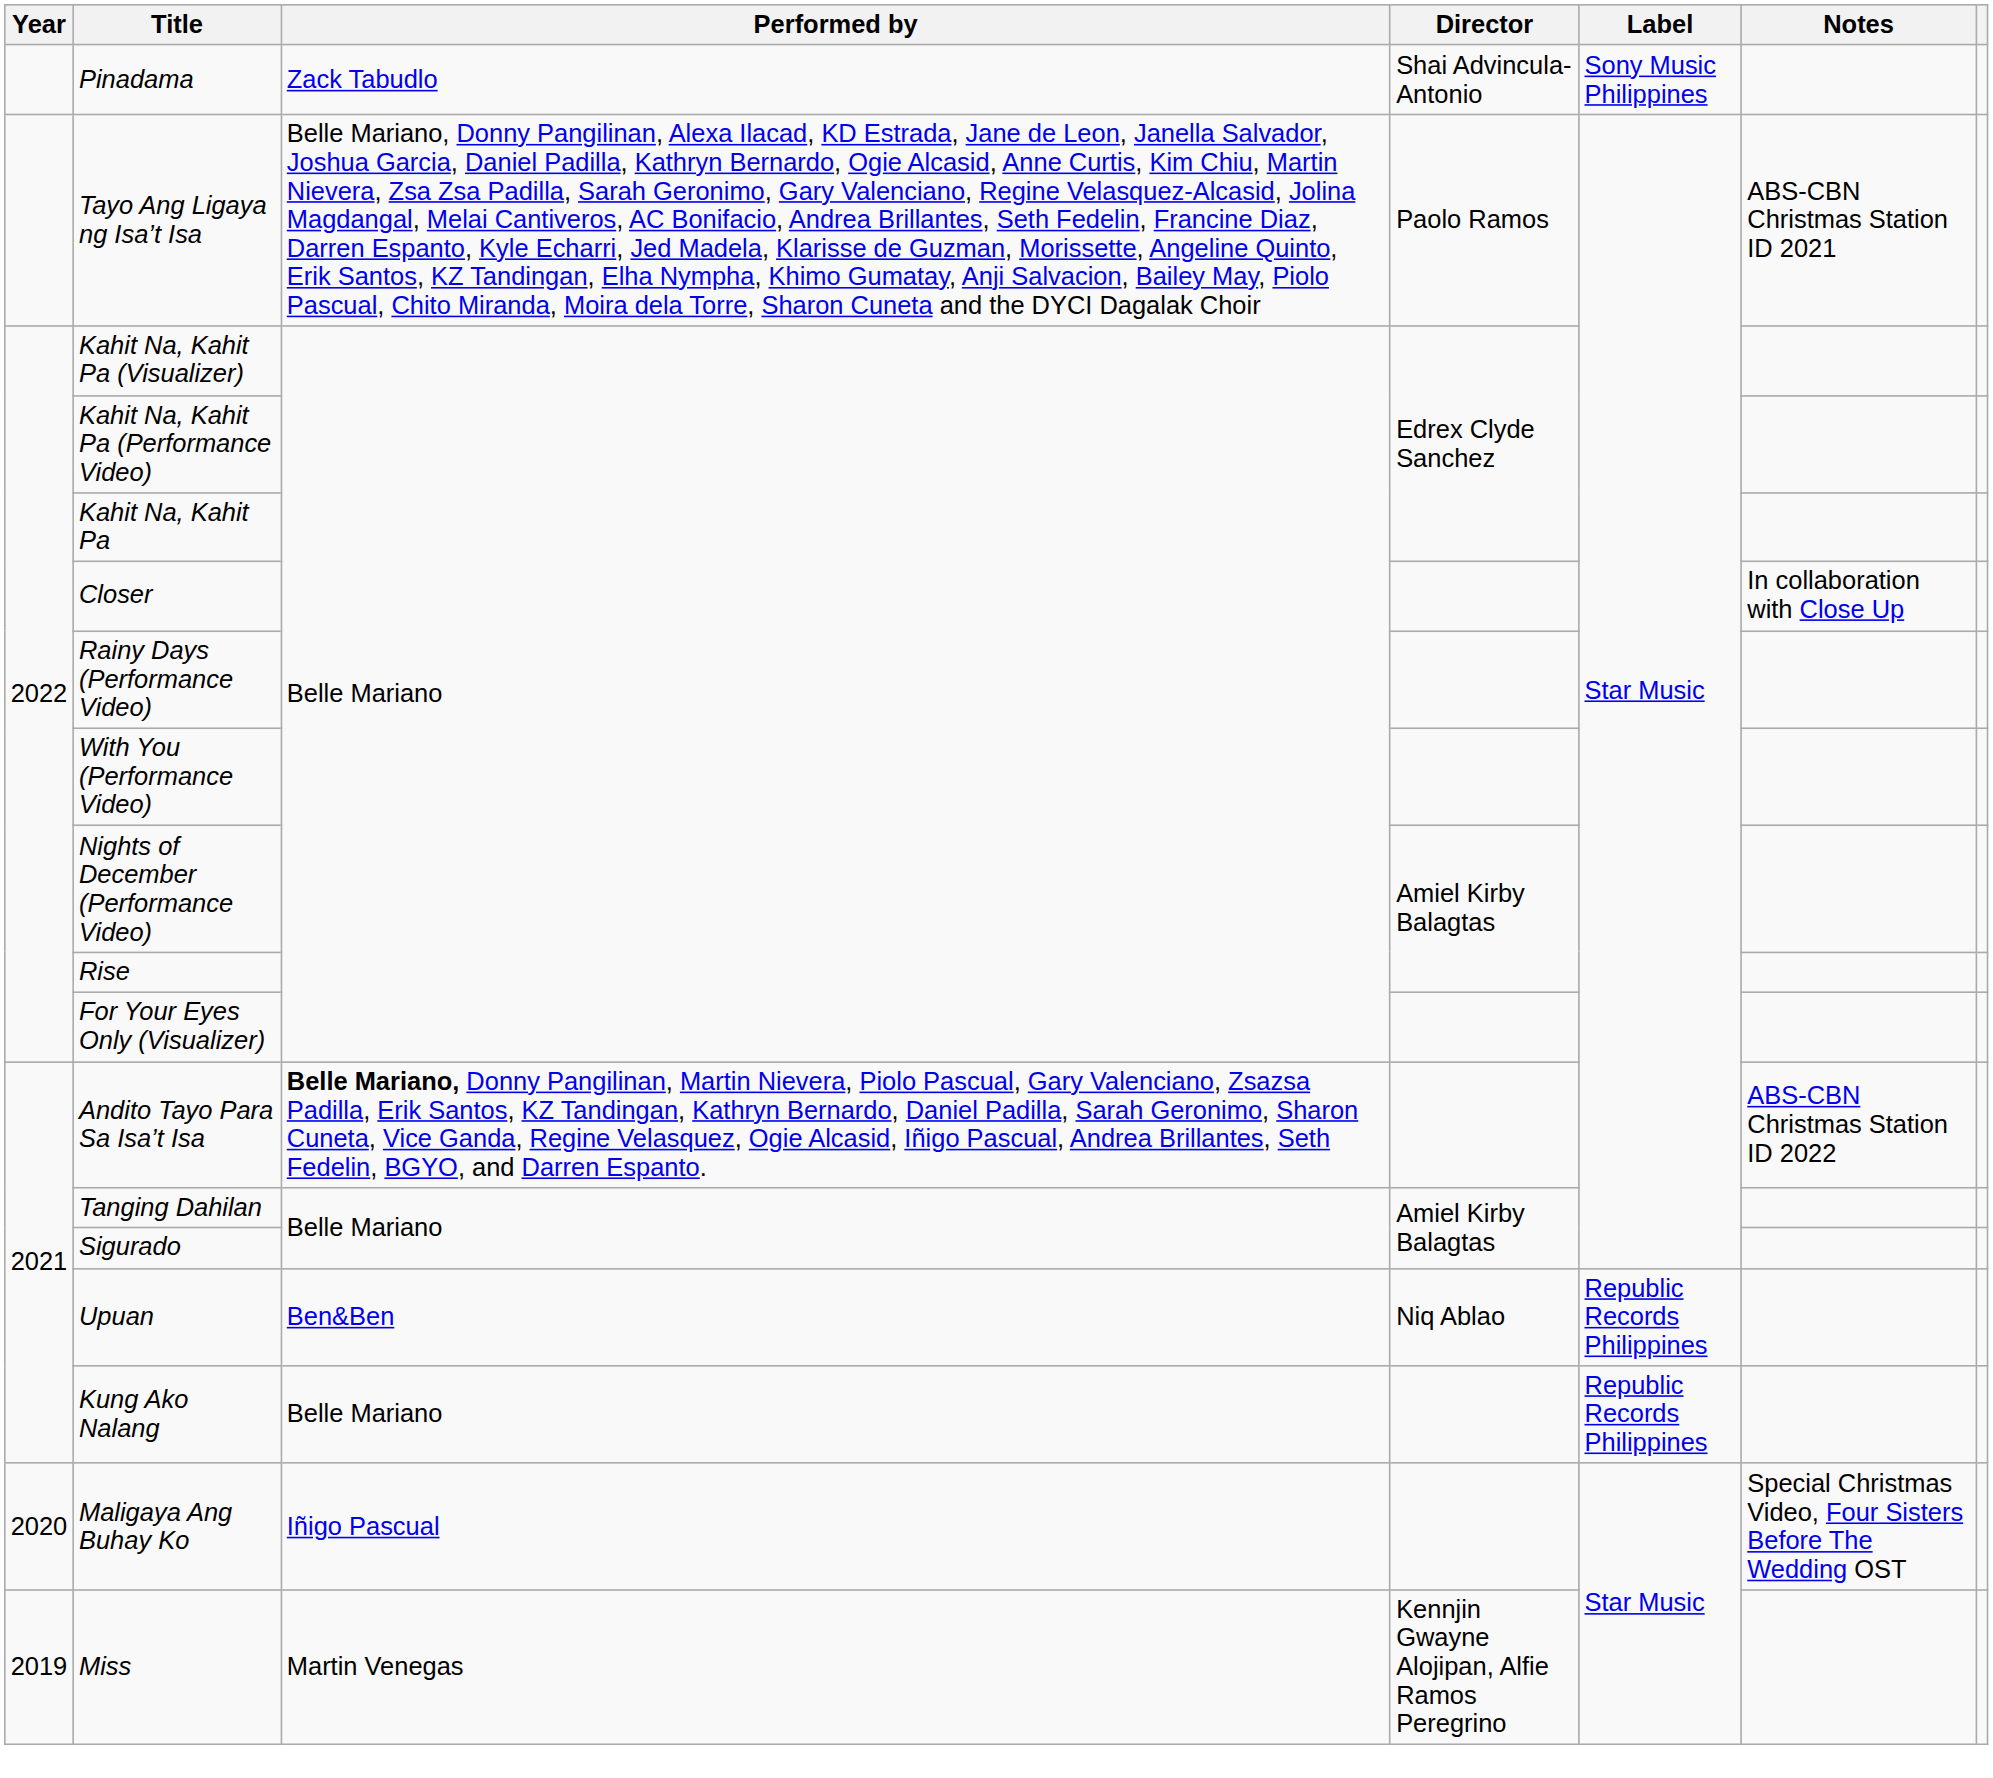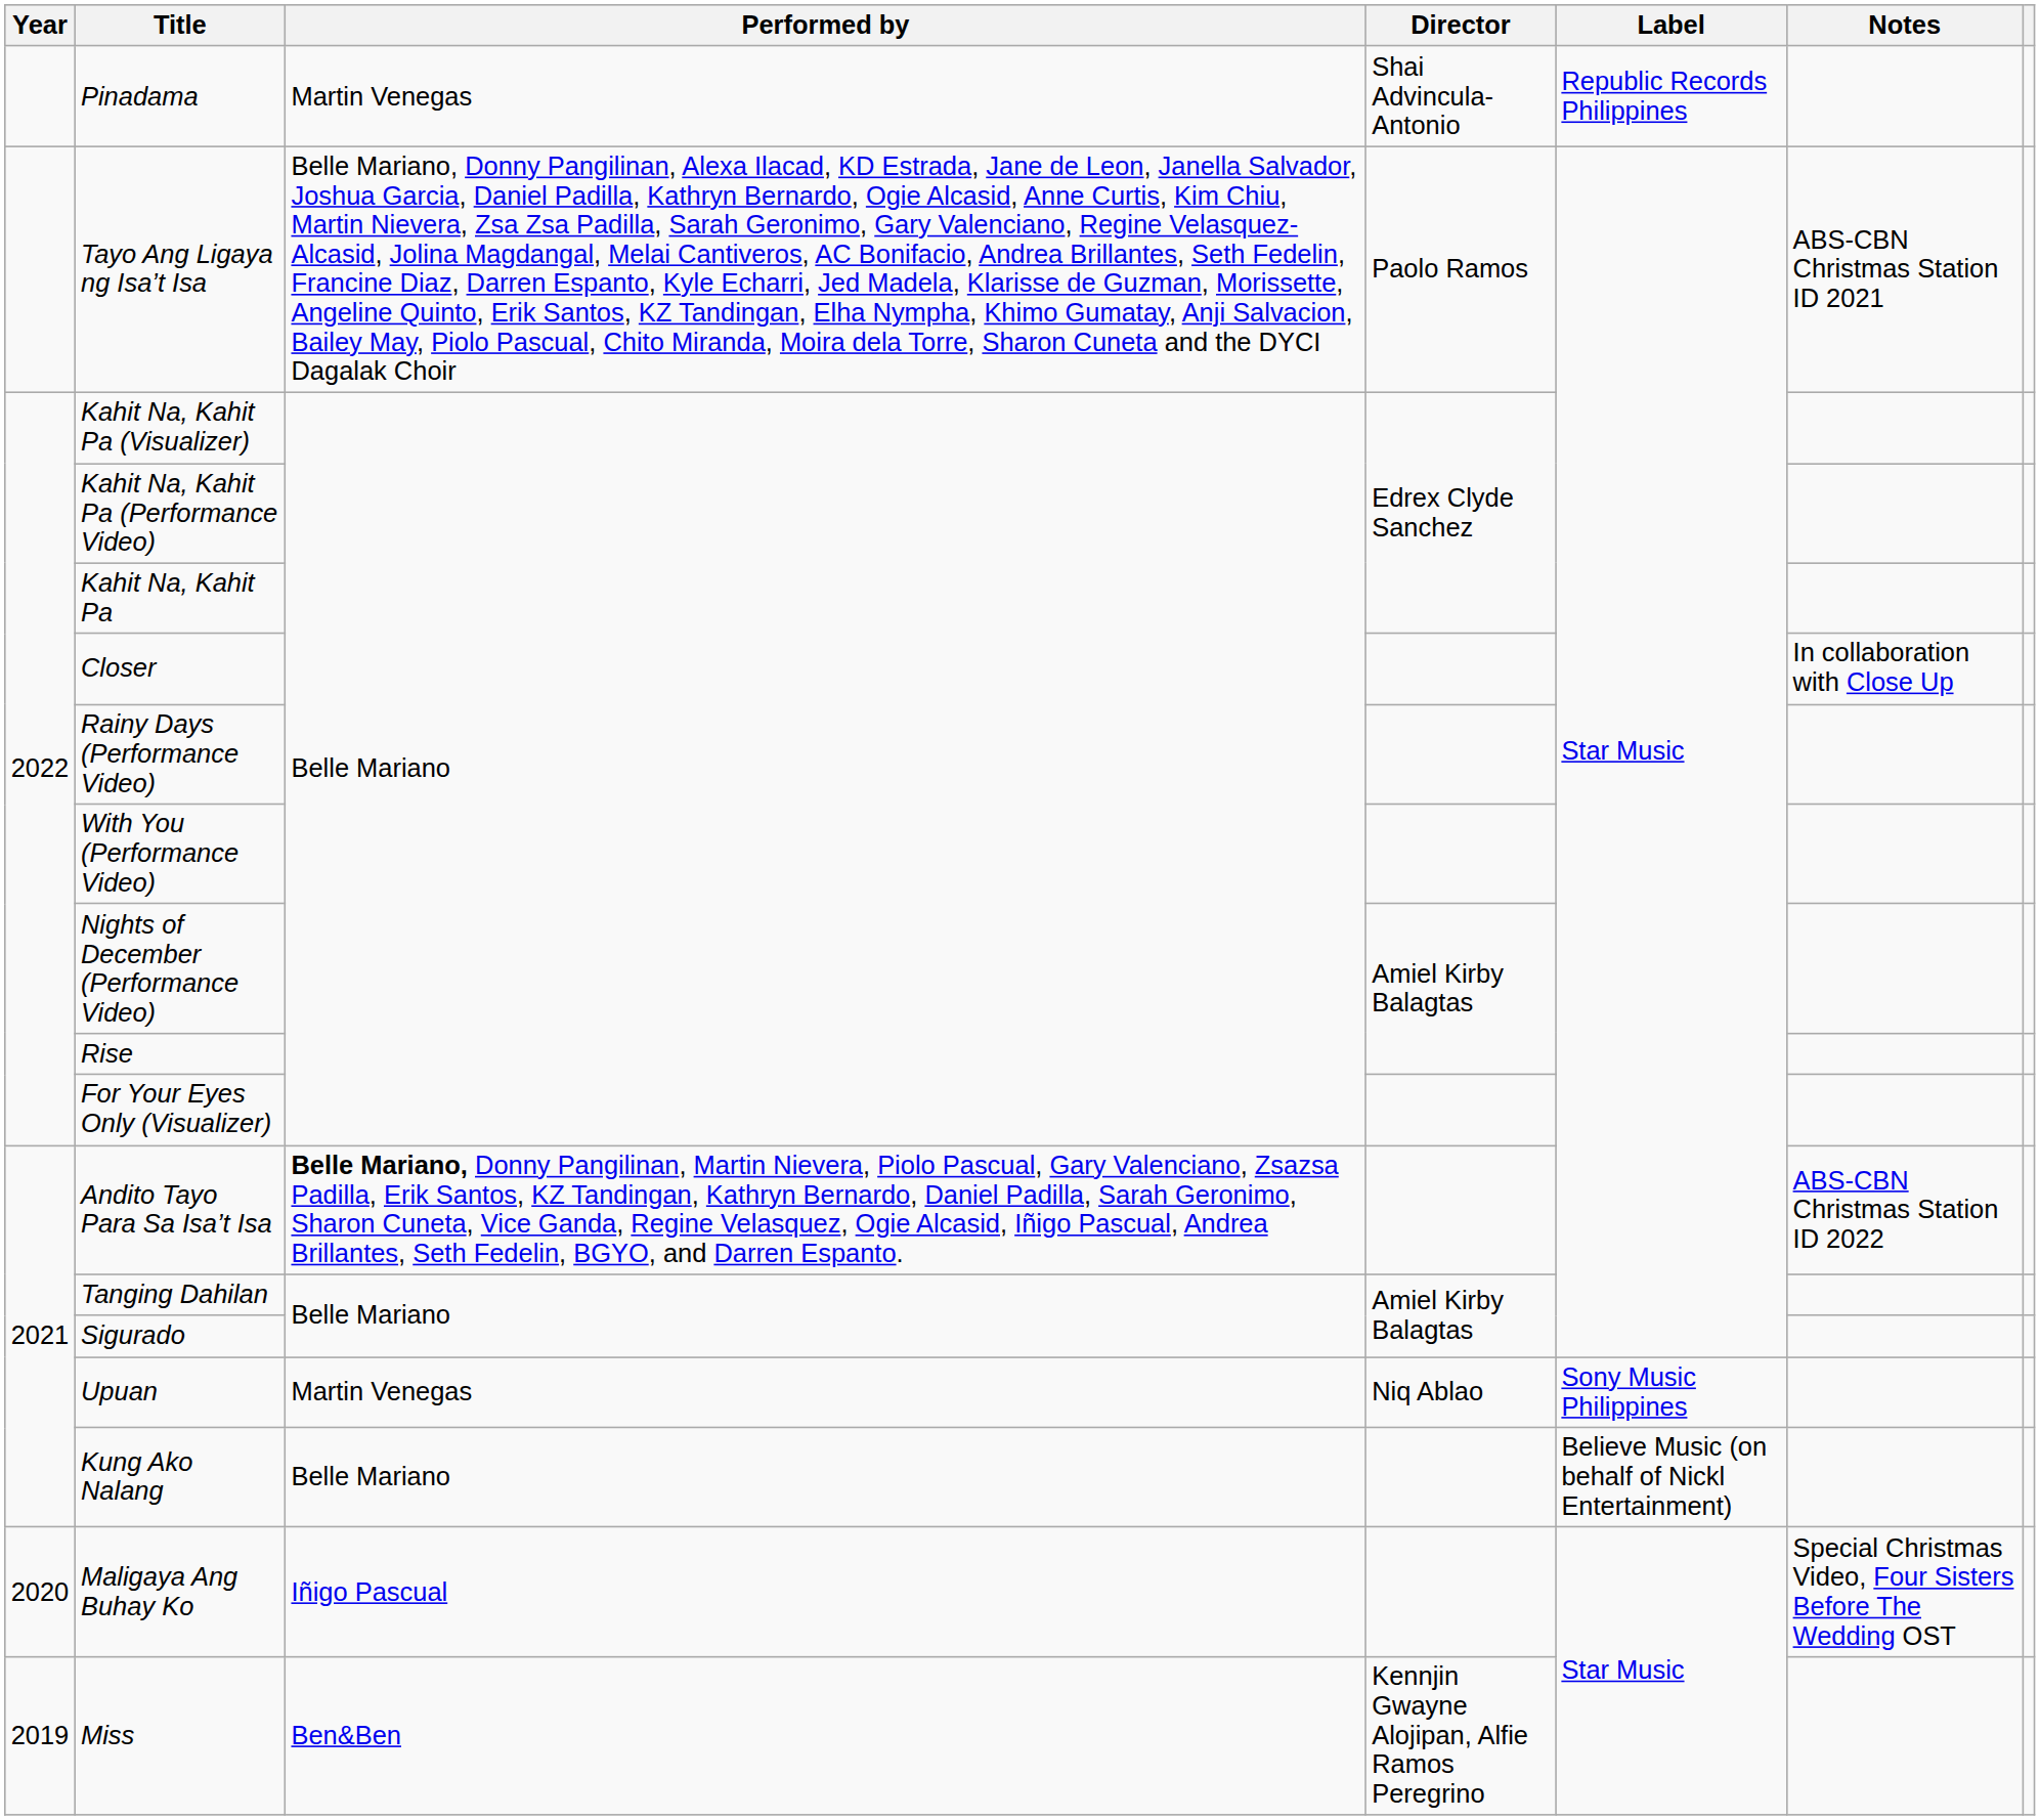 <table class="wikitable">
 <tr>
 <th>Year</th>
 <th>Title</th>
 <th>Performed by</th>
 <th>Director</th>
 <th>Label</th>
 <th>Notes</th>
 <th></th>
 </tr>
 <tr>
 <td></td>
 <td><em>Pinadama</em></td>
-<td><a href='#'>Zack Tabudlo</a></td>
+<td>Martin Venegas</td>
 <td>Shai Advincula-Antonio</td>
-<td><a href='#'>Sony Music Philippines</a></td>
+<td><a href='#'>Republic Records Philippines</a></td>
 <td></td>
 <td></td>
 </tr>
 <tr>
 <td></td>
 <td><em>Tayo Ang Ligaya ng Isa’t Isa</em></td>
 <td>Belle Mariano, <a href='#'>Donny Pangilinan</a>, <a href='#'>Alexa Ilacad</a>, <a href='#'>KD Estrada</a>, <a href='#'>Jane de Leon</a>, <a href='#'>Janella Salvador</a>, <a href='#'>Joshua Garcia</a>, <a href='#'>Daniel Padilla</a>, <a href='#'>Kathryn Bernardo</a>, <a href='#'>Ogie Alcasid</a>, <a href='#'>Anne Curtis</a>, <a href='#'>Kim Chiu</a>, <a href='#'>Martin Nievera</a>, <a href='#'>Zsa Zsa Padilla</a>, <a href='#'>Sarah Geronimo</a>, <a href='#'>Gary Valenciano</a>, <a href='#'>Regine Velasquez-Alcasid</a>, <a href='#'>Jolina Magdangal</a>, <a href='#'>Melai Cantiveros</a>, <a href='#'>AC Bonifacio</a>, <a href='#'>Andrea Brillantes</a>, <a href='#'>Seth Fedelin</a>, <a href='#'>Francine Diaz</a>, <a href='#'>Darren Espanto</a>, <a href='#'>Kyle Echarri</a>, <a href='#'>Jed Madela</a>, <a href='#'>Klarisse de Guzman</a>, <a href='#'>Morissette</a>, <a href='#'>Angeline Quinto</a>, <a href='#'>Erik Santos</a>, <a href='#'>KZ Tandingan</a>, <a href='#'>Elha Nympha</a>, <a href='#'>Khimo Gumatay</a>, <a href='#'>Anji Salvacion</a>, <a href='#'>Bailey May</a>, <a href='#'>Piolo Pascual</a>, <a href='#'>Chito Miranda</a>, <a href='#'>Moira dela Torre</a>, <a href='#'>Sharon Cuneta</a> and the DYCI Dagalak Choir</td>
 <td>Paolo Ramos</td>
 <td rowspan="13"><a href='#'>Star Music</a></td>
 <td>ABS-CBN Christmas Station ID 2021</td>
 <td></td>
 </tr>
 <tr>
 <td rowspan="9">2022</td>
 <td><em>Kahit Na, Kahit Pa (Visualizer)</em></td>
 <td rowspan="9">Belle Mariano</td>
 <td rowspan="3">Edrex Clyde Sanchez</td>
 <td></td>
 <td></td>
 </tr>
 <tr>
 <td><em>Kahit Na, Kahit Pa (Performance Video)</em></td>
 <td></td>
 <td></td>
 </tr>
 <tr>
 <td><em>Kahit Na, Kahit Pa</em></td>
 <td></td>
 <td></td>
 </tr>
 <tr>
 <td><em>Closer</em></td>
 <td></td>
 <td>In collaboration with <a href='#'>Close Up</a></td>
 <td></td>
 </tr>
 <tr>
 <td><em>Rainy Days (Performance Video)</em></td>
 <td></td>
 <td></td>
 <td></td>
 </tr>
 <tr>
 <td><em>With You (Performance Video)</em></td>
 <td></td>
 <td></td>
 <td></td>
 </tr>
 <tr>
 <td><em>Nights of December (Performance Video)</em></td>
 <td rowspan="2">Amiel Kirby Balagtas</td>
 <td></td>
 <td></td>
 </tr>
 <tr>
 <td><em>Rise</em></td>
 <td></td>
 <td></td>
 </tr>
 <tr>
 <td><em>For Your Eyes Only (Visualizer)</em></td>
 <td></td>
 <td></td>
 <td></td>
 </tr>
 <tr>
 <td rowspan="5">2021</td>
 <td><em>Andito Tayo Para Sa Isa’t Isa</em></td>
 <td><strong>Belle Mariano,</strong> <a href='#'>Donny Pangilinan</a>, <a href='#'>Martin Nievera</a>, <a href='#'>Piolo Pascual</a>, <a href='#'>Gary Valenciano</a>, <a href='#'>Zsazsa Padilla</a>, <a href='#'>Erik Santos</a>, <a href='#'>KZ Tandingan</a>, <a href='#'>Kathryn Bernardo</a>, <a href='#'>Daniel Padilla</a>, <a href='#'>Sarah Geronimo</a>, <a href='#'>Sharon Cuneta</a>, <a href='#'>Vice Ganda</a>, <a href='#'>Regine Velasquez</a>, <a href='#'>Ogie Alcasid</a>, <a href='#'>Iñigo Pascual</a>, <a href='#'>Andrea Brillantes</a>, <a href='#'>Seth Fedelin</a>, <a href='#'>BGYO</a>, and <a href='#'>Darren Espanto</a>.</td>
 <td></td>
 <td><a href='#'>ABS-CBN</a> Christmas Station ID 2022</td>
 <td></td>
 </tr>
 <tr>
 <td><em>Tanging Dahilan</em></td>
 <td rowspan="2">Belle Mariano</td>
 <td rowspan="2">Amiel Kirby Balagtas</td>
 <td></td>
 <td></td>
 </tr>
 <tr>
 <td><em>Sigurado</em></td>
 <td></td>
 <td></td>
 </tr>
 <tr>
 <td><em>Upuan</em></td>
-<td><a href='#'>Ben&Ben</a></td>
+<td>Martin Venegas</td>
 <td>Niq Ablao</td>
-<td><a href='#'>Republic Records Philippines</a></td>
+<td><a href='#'>Sony Music Philippines</a></td>
 <td></td>
 <td></td>
 </tr>
 <tr>
 <td><em>Kung Ako Nalang</em></td>
 <td>Belle Mariano</td>
 <td></td>
-<td><a href='#'>Republic Records Philippines</a></td>
+<td>Believe Music (on behalf of Nickl Entertainment)</td>
 <td></td>
 <td></td>
 </tr>
 <tr>
 <td>2020</td>
 <td><em>Maligaya Ang Buhay Ko</em></td>
 <td><a href='#'>Iñigo Pascual</a></td>
 <td></td>
 <td rowspan="2"><a href='#'>Star Music</a></td>
 <td>Special Christmas Video, <a href='#'>Four Sisters Before The Wedding</a> OST</td>
 <td></td>
 </tr>
 <tr>
 <td>2019</td>
 <td><em>Miss</em></td>
-<td>Martin Venegas</td>
+<td><a href='#'>Ben&Ben</a></td>
 <td>Kennjin Gwayne Alojipan, Alfie Ramos Peregrino</td>
 <td></td>
 <td></td>
 </tr>
 </table>
